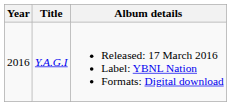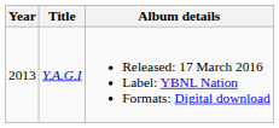 <table class="wikitable">
 <tr>
 <th>Year</th>
 <th>Title</th>
 <th>Album details</th>
 </tr>
 <tr>
-<td>2016</td>
+<td>2013</td>
 <td><em><a href='#'>Y.A.G.I</a></em></td>
 <td><br><ul><li>Released: 17 March 2016</li><li>Label: <a href='#'>YBNL Nation</a></li><li>Formats: <a href='#'>Digital download</a></li></ul></td>
 </tr>
 </table>
